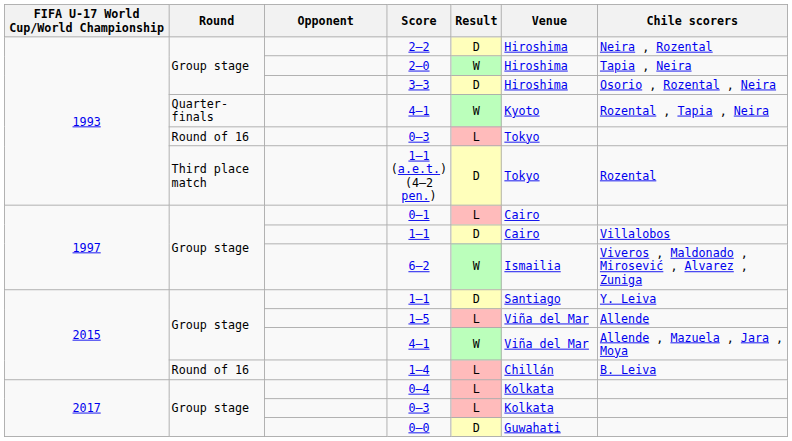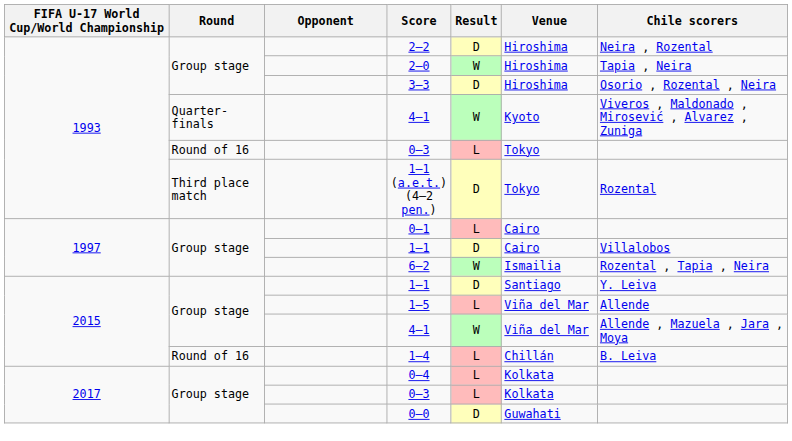 <table class="wikitable sortable" style="text-align:left;">
 <tr>
 <th>FIFA U-17 World Cup/World Championship</th>
 <th width=100>Round</th>
 <th width=130>Opponent</th>
 <th width=65>Score</th>
 <th width=50>Result</th>
 <th width=100>Venue</th>
 <th>Chile scorers</th>
 </tr>
 <tr>
 <td rowspan="6" style="text-align:center;"><a href='#'>1993</a></td>
 <td rowspan="3">Group stage</td>
 <td></td>
 <td style="text-align: center;"><a href='#'>2–2</a></td>
 <td style="text-align:center; background:#ffb;">D</td>
 <td><a href='#'>Hiroshima</a></td>
 <td><a href='#'>Neira</a> , <a href='#'>Rozental</a>  </td>
 </tr>
 <tr>
 <td></td>
 <td style="text-align: center;"><a href='#'>2–0</a></td>
 <td style="text-align:center; background:#bfb;">W</td>
 <td><a href='#'>Hiroshima</a></td>
 <td><a href='#'>Tapia</a> , <a href='#'>Neira</a> </td>
 </tr>
 <tr>
 <td></td>
 <td style="text-align: center;"><a href='#'>3–3</a></td>
 <td style="text-align:center; background:#ffb;">D</td>
 <td><a href='#'>Hiroshima</a></td>
 <td><a href='#'>Osorio</a> , <a href='#'>Rozental</a> , <a href='#'>Neira</a>  </td>
 </tr>
 <tr>
 <td>Quarter-finals</td>
 <td></td>
 <td style="text-align: center;"><a href='#'>4–1</a></td>
 <td style="text-align:center; background:#bfb;">W</td>
 <td><a href='#'>Kyoto</a></td>
-<td><a href='#'>Rozental</a> , <a href='#'>Tapia</a> , <a href='#'>Neira</a> </td>
+<td><a href='#'>Viveros</a> , <a href='#'>Maldonado</a> , <a href='#'>Mirosević</a> , <a href='#'>Alvarez</a> , <a href='#'>Zuniga</a> </td>
 </tr>
 <tr>
 <td>Round of 16</td>
 <td></td>
 <td style="text-align: center;"><a href='#'>0–3</a></td>
 <td style="text-align:center; background:#fbb;">L</td>
 <td><a href='#'>Tokyo</a></td>
 <td></td>
 </tr>
 <tr>
 <td>Third place match</td>
 <td></td>
 <td style="text-align: center;"><a href='#'>1–1</a> (<a href='#'>a.e.t.</a>) <br> (4–2 <a href='#'>pen.</a>)</td>
 <td style="text-align:center; background:#ffb;">D</td>
 <td><a href='#'>Tokyo</a></td>
 <td><a href='#'>Rozental</a> </td>
 </tr>
 <tr>
 <td rowspan="3" style="text-align:center;"><a href='#'>1997</a></td>
 <td rowspan="3">Group stage</td>
 <td></td>
 <td style="text-align: center;"><a href='#'>0–1</a></td>
 <td style="text-align:center; background:#fbb;">L</td>
 <td><a href='#'>Cairo</a></td>
 <td></td>
 </tr>
 <tr>
 <td></td>
 <td style="text-align: center;"><a href='#'>1–1</a></td>
 <td style="text-align:center; background:#ffb;">D</td>
 <td><a href='#'>Cairo</a></td>
 <td><a href='#'>Villalobos</a> </td>
 </tr>
 <tr>
 <td></td>
 <td style="text-align: center;"><a href='#'>6–2</a></td>
 <td style="text-align:center; background:#bfb;">W</td>
 <td><a href='#'>Ismailia</a></td>
-<td><a href='#'>Viveros</a> , <a href='#'>Maldonado</a> , <a href='#'>Mirosević</a> , <a href='#'>Alvarez</a> , <a href='#'>Zuniga</a> </td>
+<td><a href='#'>Rozental</a> , <a href='#'>Tapia</a> , <a href='#'>Neira</a> </td>
 </tr>
 <tr>
 <td rowspan="4" style="text-align:center;"><a href='#'>2015</a></td>
 <td rowspan="3">Group stage</td>
 <td></td>
 <td style="text-align: center;"><a href='#'>1–1</a></td>
 <td style="text-align:center; background:#ffb;">D</td>
 <td><a href='#'>Santiago</a></td>
 <td><a href='#'>Y. Leiva</a> </td>
 </tr>
 <tr>
 <td></td>
 <td style="text-align: center;"><a href='#'>1–5</a></td>
 <td style="text-align:center; background:#fbb;">L</td>
 <td><a href='#'>Viña del Mar</a></td>
 <td><a href='#'>Allende</a> </td>
 </tr>
 <tr>
 <td></td>
 <td style="text-align: center;"><a href='#'>4–1</a></td>
 <td style="text-align:center; background:#bfb;">W</td>
 <td><a href='#'>Viña del Mar</a></td>
 <td><a href='#'>Allende</a> , <a href='#'>Mazuela</a> , <a href='#'>Jara</a> , <a href='#'>Moya</a> </td>
 </tr>
 <tr>
 <td>Round of 16</td>
 <td></td>
 <td style="text-align: center;"><a href='#'>1–4</a></td>
 <td style="text-align:center; background:#fbb;">L</td>
 <td><a href='#'>Chillán</a></td>
 <td><a href='#'>B. Leiva</a> </td>
 </tr>
 <tr>
 <td rowspan="3" style="text-align:center;"><a href='#'>2017</a></td>
 <td rowspan="3">Group stage</td>
 <td></td>
 <td style="text-align: center;"><a href='#'>0–4</a></td>
 <td style="text-align:center; background:#fbb;">L</td>
 <td><a href='#'>Kolkata</a></td>
 <td></td>
 </tr>
 <tr>
 <td></td>
 <td style="text-align: center;"><a href='#'>0–3</a></td>
 <td style="text-align:center; background:#fbb;">L</td>
 <td><a href='#'>Kolkata</a></td>
 <td></td>
 </tr>
 <tr>
 <td></td>
 <td style="text-align: center;"><a href='#'>0–0</a></td>
 <td style="text-align:center; background:#ffb;">D</td>
 <td><a href='#'>Guwahati</a></td>
 <td></td>
 </tr>
 </table>
